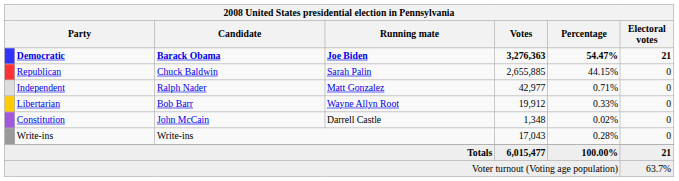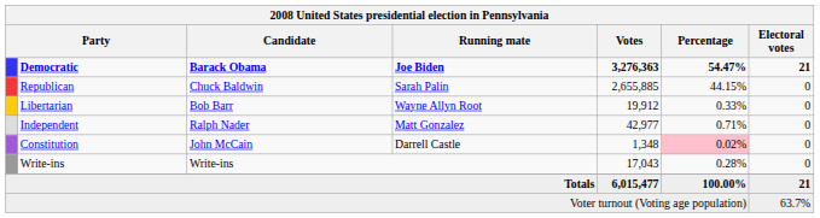 <table class="wikitable" style="font-size: 95%;">
 <tr>
 <th colspan="7">2008 United States presidential election in Pennsylvania</th>
 </tr>
 <tr>
 <th colspan="2" style="width: 15em">Party</th>
 <th style="width: 17em">Candidate</th>
 <th style="width: 17em">Running mate</th>
 <th style="width: 5em">Votes</th>
 <th style="width: 7em">Percentage</th>
 <th style="width: 5em">Electoral votes</th>
 </tr>
 <tr>
 <th style="background-color:#3333FF; width: 3px"></th>
 <td style="width: 130px"><strong><a href='#'>Democratic</a></strong></td>
 <td><strong><a href='#'>Barack Obama</a></strong></td>
 <td><strong><a href='#'>Joe Biden</a></strong></td>
 <td align="right"><strong>3,276,363</strong></td>
 <td align="right"><strong>54.47%</strong></td>
 <td align="right"><strong>21</strong></td>
 </tr>
 <tr>
 <th style="background-color:#FF3333; width: 3px"></th>
 <td style="width: 130px"><a href='#'>Republican</a></td>
 <td><a href='#'>Chuck Baldwin</a></td>
 <td><a href='#'>Sarah Palin</a></td>
 <td align="right">2,655,885</td>
 <td align="right">44.15%</td>
 <td align="right">0</td>
 </tr>
 <tr>
+<th style="background-color:#FFCC00; width: 3px"></th>
+<td style="width: 130px"><a href='#'>Libertarian</a></td>
+<td><a href='#'>Bob Barr</a></td>
+<td><a href='#'>Wayne Allyn Root</a></td>
+<td align="right">19,912</td>
+<td align="right">0.33%</td>
+<td align="right">0</td>
+</tr>
+<tr>
 <th style="background-color:#DDDDDD; width: 3px"></th>
 <td style="width: 130px"><a href='#'>Independent</a></td>
 <td><a href='#'>Ralph Nader</a></td>
 <td><a href='#'>Matt Gonzalez</a></td>
 <td align="right">42,977</td>
 <td align="right">0.71%</td>
 <td align="right">0</td>
 </tr>
 <tr>
-<th style="background-color:#FFCC00; width: 3px"></th>
-<td style="width: 130px"><a href='#'>Libertarian</a></td>
-<td><a href='#'>Bob Barr</a></td>
-<td><a href='#'>Wayne Allyn Root</a></td>
-<td align="right">19,912</td>
-<td align="right">0.33%</td>
-<td align="right">0</td>
-</tr>
-<tr>
 <th style="background-color:#A356DE; width: 3px"></th>
 <td style="width: 130px"><a href='#'>Constitution</a></td>
 <td><a href='#'>John McCain</a></td>
 <td>Darrell Castle</td>
 <td align="right">1,348</td>
-<td align="right">0.02%</td>
+<td align="right" style="background: pink;">0.02%</td>
 <td align="right">0</td>
 </tr>
 <tr ->
 <th style="background-color:#999999; width: 3px"></th>
 <td style="width: 130px">Write-ins</td>
 <td colspan="2">Write-ins</td>
 <td align="right">17,043</td>
 <td align="right">0.28%</td>
 <td align="right">0</td>
 </tr>
 <tr>
 </tr>
 <tr bgcolor="#EEEEEE">
 <td colspan="4" align="right"><strong>Totals</strong></td>
 <td align="right"><strong>6,015,477</strong></td>
 <td align="right"><strong>100.00%</strong></td>
 <td align="right"><strong>21</strong></td>
 </tr>
 <tr bgcolor="#EEEEEE">
 <td colspan="6" align="right">Voter turnout (Voting age population)</td>
 <td colspan="1" align="right">63.7%</td>
 </tr>
 </table>
